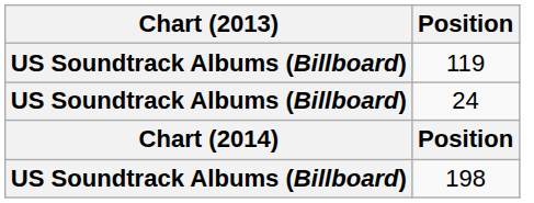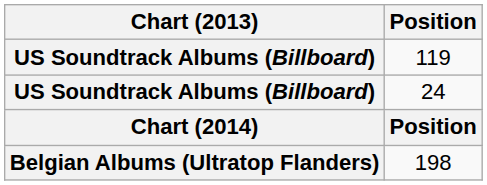 <table class="wikitable plainrowheaders">
 <tr>
 <th>Chart (2013)</th>
 <th>Position</th>
 </tr>
 <tr>
 <th scope="row">US Soundtrack Albums (<em>Billboard</em>)</th>
 <td align=center>119</td>
 </tr>
 <tr>
 <th scope="row">US Soundtrack Albums (<em>Billboard</em>)</th>
 <td align=center>24</td>
 </tr>
 <tr>
 <th>Chart (2014)</th>
 <th>Position</th>
 </tr>
 <tr>
-<th scope="row">US Soundtrack Albums (<em>Billboard</em>)</th>
+<th scope="row">Belgian Albums (Ultratop Flanders)</th>
 <td align=center>198</td>
 </tr>
 </table>
